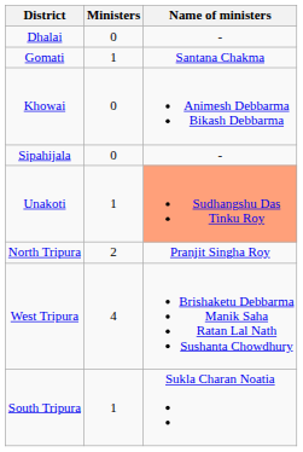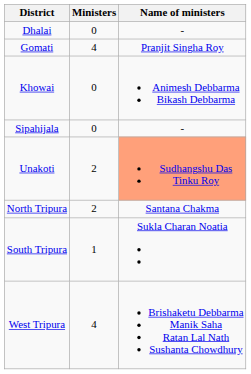 <table class="wikitable sortable"style="text-align:center;">
 <tr>
 <th>District</th>
 <th>Ministers</th>
 <th>Name of ministers</th>
 </tr>
 <tr>
 <td><a href='#'>Dhalai</a></td>
 <td>0</td>
 <td>-</td>
 </tr>
 <tr>
 <td><a href='#'>Gomati</a></td>
-<td>1</td>
-<td><a href='#'>Santana Chakma</a></td>
+<td>4</td>
+<td><a href='#'>Pranjit Singha Roy</a></td>
 </tr>
 <tr>
 <td><a href='#'>Khowai</a></td>
 <td>0</td>
 <td><br><ul><li><a href='#'>Animesh Debbarma</a></li><li><a href='#'>Bikash Debbarma</a></li></ul></td>
 </tr>
 <tr>
 <td><a href='#'>Sipahijala</a></td>
 <td>0</td>
 <td>-</td>
 </tr>
 <tr>
 <td><a href='#'>Unakoti</a></td>
-<td>1</td>
+<td>2</td>
 <td style="background: lightsalmon;"><br><ul><li><a href='#'>Sudhangshu Das</a></li><li><a href='#'>Tinku Roy</a></li></ul></td>
 </tr>
 <tr>
 <td><a href='#'>North Tripura</a></td>
 <td>2</td>
-<td><a href='#'>Pranjit Singha Roy</a></td>
+<td><a href='#'>Santana Chakma</a></td>
+</tr>
+<tr>
+<td><a href='#'>South Tripura</a></td>
+<td>1</td>
+<td><a href='#'>Sukla Charan Noatia</a><br><ul><li></li><li></li></ul></td>
 </tr>
 <tr>
 <td><a href='#'>West Tripura</a></td>
 <td>4</td>
 <td><br><ul><li><a href='#'>Brishaketu Debbarma</a></li><li><a href='#'>Manik Saha</a></li><li><a href='#'>Ratan Lal Nath</a></li><li><a href='#'>Sushanta Chowdhury</a></li></ul></td>
 </tr>
-<tr>
-<td><a href='#'>South Tripura</a></td>
-<td>1</td>
-<td><a href='#'>Sukla Charan Noatia</a><br><ul><li></li><li></li></ul></td>
-</tr>
 </table>
